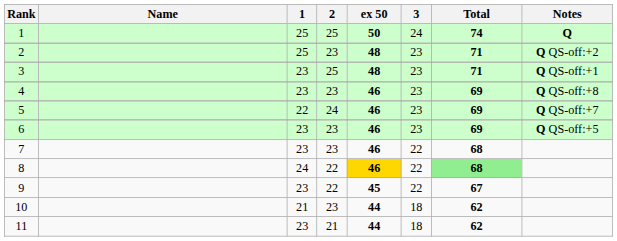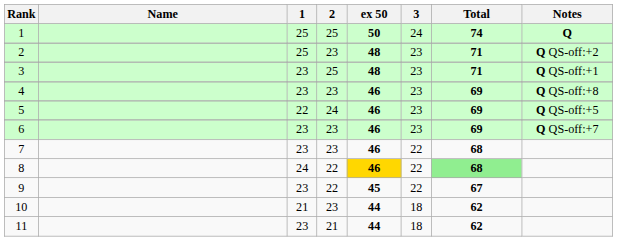 <table class="wikitable sortable" style="text-align:center">
 <tr>
 <th>Rank</th>
 <th style="width:20em;">Name</th>
 <th style="width:2em;">1</th>
 <th style="width:2em;">2</th>
 <th style="width:4em;">ex 50</th>
 <th style="width:2em;">3</th>
 <th style="width:7em;">Total</th>
 <th style="width:7em;">Notes</th>
 </tr>
 <tr bgcolor=#ccffcc>
 <td>1</td>
 <td align=left></td>
 <td>25</td>
 <td>25</td>
 <td><strong>50</strong></td>
 <td>24</td>
 <td><strong>74</strong></td>
 <td><strong>Q</strong></td>
 </tr>
 <tr>
 </tr>
 <tr bgcolor=#ccffcc>
 <td>2</td>
 <td align=left></td>
 <td>25</td>
 <td>23</td>
 <td><strong>48</strong></td>
 <td>23</td>
 <td><strong>71</strong></td>
 <td><strong>Q</strong> QS-off:+2</td>
 </tr>
 <tr>
 </tr>
 <tr bgcolor=#ccffcc>
 <td>3</td>
 <td align=left></td>
 <td>23</td>
 <td>25</td>
 <td><strong>48</strong></td>
 <td>23</td>
 <td><strong>71</strong></td>
 <td><strong>Q</strong> QS-off:+1</td>
 </tr>
 <tr>
 </tr>
 <tr bgcolor=#ccffcc>
 <td>4</td>
 <td align=left></td>
 <td>23</td>
 <td>23</td>
 <td><strong>46</strong></td>
 <td>23</td>
 <td><strong>69</strong></td>
 <td><strong>Q</strong> QS-off:+8</td>
 </tr>
 <tr>
 </tr>
 <tr bgcolor=#ccffcc>
 <td>5</td>
 <td align=left></td>
 <td>22</td>
 <td>24</td>
 <td><strong>46</strong></td>
 <td>23</td>
 <td><strong>69</strong></td>
-<td><strong>Q</strong> QS-off:+7</td>
+<td><strong>Q</strong> QS-off:+5</td>
 </tr>
 <tr>
 </tr>
 <tr bgcolor=#ccffcc>
 <td>6</td>
 <td align=left></td>
 <td>23</td>
 <td>23</td>
 <td><strong>46</strong></td>
 <td>23</td>
 <td><strong>69</strong></td>
-<td><strong>Q</strong> QS-off:+5</td>
+<td><strong>Q</strong> QS-off:+7</td>
 </tr>
 <tr>
 <td>7</td>
 <td align=left></td>
 <td>23</td>
 <td>23</td>
 <td><strong>46</strong></td>
 <td>22</td>
 <td><strong>68</strong></td>
 <td></td>
 </tr>
 <tr>
 <td>8</td>
 <td align=left></td>
 <td>24</td>
 <td>22</td>
 <td style="background: gold;"><strong>46</strong></td>
 <td>22</td>
 <td style="background: lightgreen;"><strong>68</strong></td>
 <td></td>
 </tr>
 <tr>
 <td>9</td>
 <td align=left></td>
 <td>23</td>
 <td>22</td>
 <td><strong>45</strong></td>
 <td>22</td>
 <td><strong>67</strong></td>
 <td></td>
 </tr>
 <tr>
 <td>10</td>
 <td align=left></td>
 <td>21</td>
 <td>23</td>
 <td><strong>44</strong></td>
 <td>18</td>
 <td><strong>62</strong></td>
 <td></td>
 </tr>
 <tr>
 <td>11</td>
 <td align=left></td>
 <td>23</td>
 <td>21</td>
 <td><strong>44</strong></td>
 <td>18</td>
 <td><strong>62</strong></td>
 <td></td>
 </tr>
 </table>
